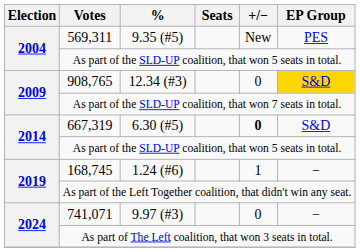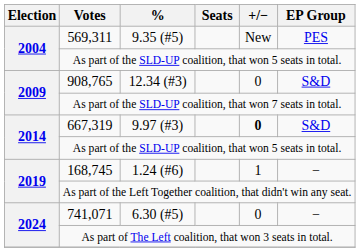 <table class="wikitable" style="text-align:center;">
 <tr>
 <th>Election</th>
 <th>Votes</th>
 <th>%</th>
 <th>Seats</th>
 <th>+/−</th>
 <th>EP Group</th>
 </tr>
 <tr>
 <th rowspan="2"><a href='#'>2004</a></th>
 <td>569,311</td>
 <td>9.35 (#5)</td>
 <td></td>
 <td>New</td>
 <td><a href='#'>PES</a></td>
 </tr>
 <tr>
 <td colspan=7><small>As part of the <a href='#'>SLD-UP</a> coalition, that won 5 seats in total.</small></td>
 </tr>
 <tr>
 <th rowspan="2"><a href='#'>2009</a></th>
 <td>908,765</td>
 <td>12.34 (#3)</td>
 <td></td>
 <td> 0</td>
-<td style="background: gold;"><a href='#'>S&D</a></td>
+<td><a href='#'>S&D</a></td>
 </tr>
 <tr>
 <td colspan=7><small>As part of the <a href='#'>SLD-UP</a> coalition, that won 7 seats in total.</small></td>
 </tr>
 <tr>
 <th rowspan="2"><a href='#'>2014</a></th>
 <td>667,319</td>
-<td>6.30 (#5)</td>
+<td>9.97 (#3)</td>
 <td></td>
 <td><strong> 0</strong></td>
 <td><a href='#'>S&D</a></td>
 </tr>
 <tr>
 <td colspan=7><small>As part of the <a href='#'>SLD-UP</a> coalition, that won 5 seats in total.</small></td>
 </tr>
 <tr>
 <th rowspan="2"><a href='#'>2019</a></th>
 <td>168,745</td>
 <td>1.24 (#6)</td>
 <td></td>
 <td> 1</td>
 <td>−</td>
 </tr>
 <tr>
 <td colspan=7><small>As part of the Left Together coalition, that didn't win any seat.</small></td>
 </tr>
 <tr>
 <th rowspan="2"><a href='#'>2024</a></th>
 <td>741,071</td>
-<td>9.97 (#3)</td>
+<td>6.30 (#5)</td>
 <td></td>
 <td> 0</td>
 <td>−</td>
 </tr>
 <tr>
 <td colspan=7><small>As part of <a href='#'>The Left</a> coalition, that won 3 seats in total.</small></td>
 </tr>
 <tr>
 </tr>
 </table>
